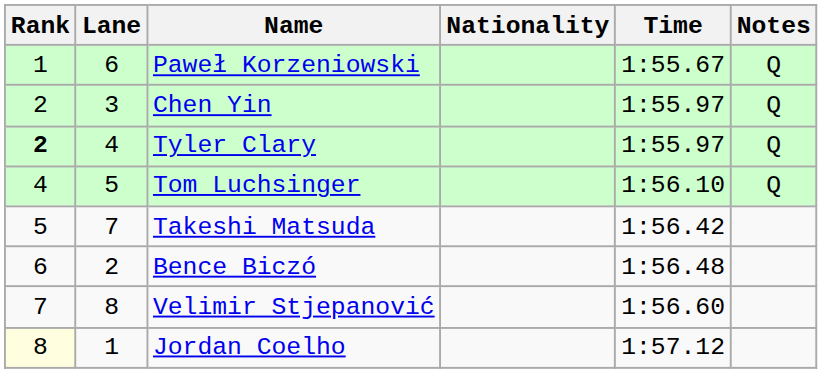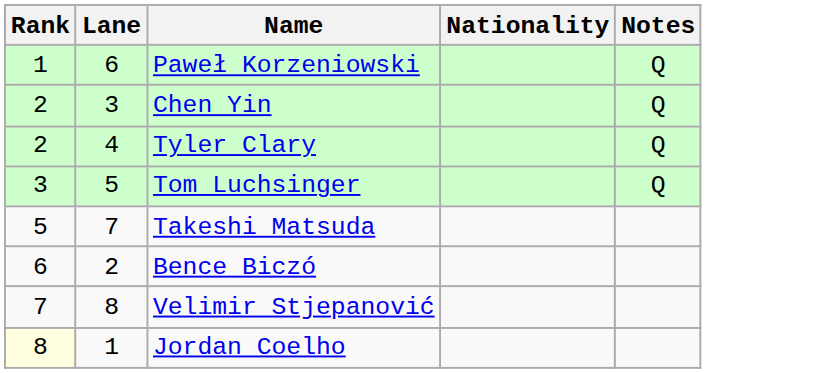 <table class="wikitable sortable" style="text-align:center">
 <tr>
 <th>Rank</th>
 <th>Lane</th>
 <th>Name</th>
 <th>Nationality</th>
-<th>Time</th>
 <th>Notes</th>
 </tr>
 <tr bgcolor=ccffcc>
 <td>1</td>
 <td>6</td>
 <td align=left><a href='#'>Paweł Korzeniowski</a></td>
 <td align=left></td>
-<td>1:55.67</td>
 <td>Q</td>
 </tr>
 <tr bgcolor=ccffcc>
 <td>2</td>
 <td>3</td>
 <td align=left><a href='#'>Chen Yin</a></td>
 <td align=left></td>
-<td>1:55.97</td>
 <td>Q</td>
 </tr>
 <tr bgcolor=ccffcc>
-<td><strong>2</strong></td>
+<td>2</td>
 <td>4</td>
 <td align=left><a href='#'>Tyler Clary</a></td>
 <td align=left></td>
-<td>1:55.97</td>
 <td>Q</td>
 </tr>
 <tr bgcolor=ccffcc>
-<td>4</td>
+<td>3</td>
 <td>5</td>
 <td align=left><a href='#'>Tom Luchsinger</a></td>
 <td align=left></td>
-<td>1:56.10</td>
 <td>Q</td>
 </tr>
 <tr>
 <td>5</td>
 <td>7</td>
 <td align=left><a href='#'>Takeshi Matsuda</a></td>
 <td align=left></td>
-<td>1:56.42</td>
 <td></td>
 </tr>
 <tr>
 <td>6</td>
 <td>2</td>
 <td align=left><a href='#'>Bence Biczó</a></td>
 <td align=left></td>
-<td>1:56.48</td>
 <td></td>
 </tr>
 <tr>
 <td>7</td>
 <td>8</td>
 <td align=left><a href='#'>Velimir Stjepanović</a></td>
 <td align=left></td>
-<td>1:56.60</td>
 <td></td>
 </tr>
 <tr>
 <td style="background: lightyellow;">8</td>
 <td>1</td>
 <td align=left><a href='#'>Jordan Coelho</a></td>
 <td align=left></td>
-<td>1:57.12</td>
 <td></td>
 </tr>
 </table>
